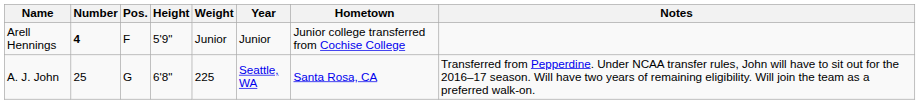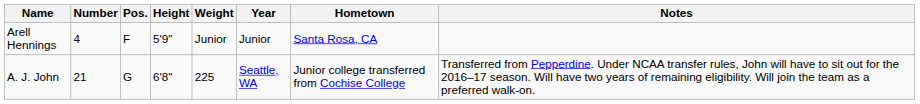 <table class="wikitable sortable" border="1">
 <tr>
 <th>Name</th>
 <th>Number</th>
 <th>Pos.</th>
 <th>Height</th>
 <th>Weight</th>
 <th>Year</th>
 <th>Hometown</th>
 <th class="unsortable">Notes</th>
 </tr>
 <tr>
 <td>Arell Hennings</td>
-<td><strong>4</strong></td>
+<td>4</td>
 <td>F</td>
 <td>5'9"</td>
 <td>Junior</td>
 <td>Junior</td>
-<td>Junior college transferred from <a href='#'>Cochise College</a></td>
+<td><a href='#'>Santa Rosa, CA</a></td>
 </tr>
 <tr>
 <td>A. J. John</td>
-<td>25</td>
+<td>21</td>
 <td>G</td>
 <td>6'8"</td>
 <td>225</td>
 <td><a href='#'>Seattle, WA</a></td>
-<td><a href='#'>Santa Rosa, CA</a></td>
+<td>Junior college transferred from <a href='#'>Cochise College</a></td>
 <td>Transferred from <a href='#'>Pepperdine</a>. Under NCAA transfer rules, John will have to sit out for the 2016–17 season. Will have two years of remaining eligibility. Will join the team as a preferred walk-on.</td>
 </tr>
 </table>
